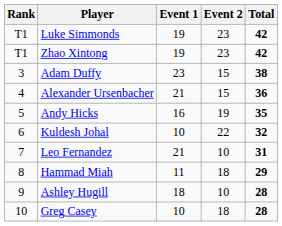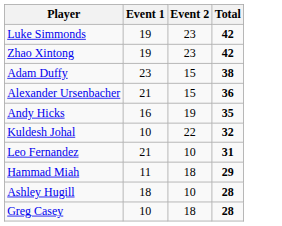 <table class="wikitable sortable" style="text-align:center; font-size:90%">
 <tr>
-<th>Rank</th>
 <th>Player</th>
 <th>Event 1</th>
 <th>Event 2</th>
 <th>Total</th>
 </tr>
 <tr>
-<td>T1</td>
 <td align=left> <a href='#'>Luke Simmonds</a></td>
 <td>19</td>
 <td>23</td>
 <td><strong>42</strong></td>
 </tr>
 <tr>
-<td>T1</td>
 <td align=left> <a href='#'>Zhao Xintong</a></td>
 <td>19</td>
 <td>23</td>
 <td><strong>42</strong></td>
 </tr>
 <tr>
-<td>3</td>
 <td align=left> <a href='#'>Adam Duffy</a></td>
 <td>23</td>
 <td>15</td>
 <td><strong>38</strong></td>
 </tr>
 <tr>
-<td>4</td>
 <td align=left> <a href='#'>Alexander Ursenbacher</a></td>
 <td>21</td>
 <td>15</td>
 <td><strong>36</strong></td>
 </tr>
 <tr>
-<td>5</td>
 <td align=left> <a href='#'>Andy Hicks</a></td>
 <td>16</td>
 <td>19</td>
 <td><strong>35</strong></td>
 </tr>
 <tr>
-<td>6</td>
 <td align=left> <a href='#'>Kuldesh Johal</a></td>
 <td>10</td>
 <td>22</td>
 <td><strong>32</strong></td>
 </tr>
 <tr>
-<td>7</td>
 <td align=left> <a href='#'>Leo Fernandez</a></td>
 <td>21</td>
 <td>10</td>
 <td><strong>31</strong></td>
 </tr>
 <tr>
-<td>8</td>
 <td align=left> <a href='#'>Hammad Miah</a></td>
 <td>11</td>
 <td>18</td>
 <td><strong>29</strong></td>
 </tr>
 <tr>
-<td>9</td>
 <td align=left> <a href='#'>Ashley Hugill</a></td>
 <td>18</td>
 <td>10</td>
 <td><strong>28</strong></td>
 </tr>
 <tr>
-<td>10</td>
 <td align=left> <a href='#'>Greg Casey</a></td>
 <td>10</td>
 <td>18</td>
 <td><strong>28</strong></td>
 </tr>
 </table>
